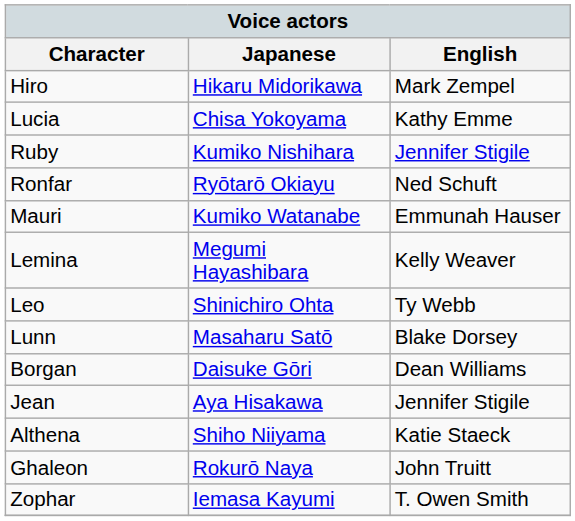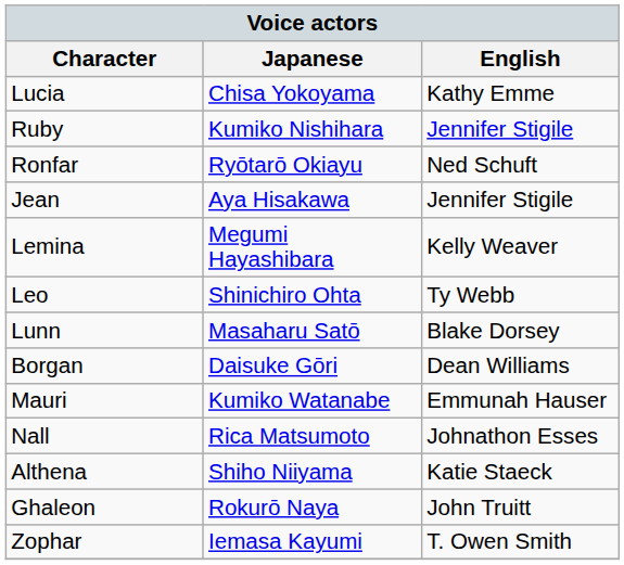 <table class="wikitable collapsible collapsed" style="clear:none; float:right; font-size:90%; margin:5px; width:25%" cellpadding="3">
 <tr>
 <th colspan="3" style="background-color: #d1dbdf;">Voice actors</th>
 </tr>
 <tr>
 <th width="10%">Character</th>
 <th width="10%">Japanese</th>
 <th width="10%">English</th>
-</tr>
-<tr>
-<td>Hiro</td>
-<td><a href='#'>Hikaru Midorikawa</a></td>
-<td>Mark Zempel</td>
 </tr>
 <tr>
 <td>Lucia</td>
 <td><a href='#'>Chisa Yokoyama</a></td>
 <td>Kathy Emme</td>
 </tr>
 <tr>
 <td>Ruby</td>
 <td><a href='#'>Kumiko Nishihara</a></td>
 <td><a href='#'>Jennifer Stigile</a></td>
 </tr>
 <tr>
 <td>Ronfar</td>
 <td><a href='#'>Ryōtarō Okiayu</a></td>
 <td>Ned Schuft</td>
 </tr>
 <tr>
-<td>Mauri</td>
-<td><a href='#'>Kumiko Watanabe</a></td>
-<td>Emmunah Hauser</td>
+<td>Jean</td>
+<td><a href='#'>Aya Hisakawa</a></td>
+<td>Jennifer Stigile</td>
 </tr>
 <tr>
 <td>Lemina</td>
 <td><a href='#'>Megumi Hayashibara</a></td>
 <td>Kelly Weaver</td>
 </tr>
 <tr>
 <td>Leo</td>
 <td><a href='#'>Shinichiro Ohta</a></td>
 <td>Ty Webb</td>
 </tr>
 <tr>
 <td>Lunn</td>
 <td><a href='#'>Masaharu Satō</a></td>
 <td>Blake Dorsey</td>
 </tr>
 <tr>
 <td>Borgan</td>
 <td><a href='#'>Daisuke Gōri</a></td>
 <td>Dean Williams</td>
 </tr>
 <tr>
-<td>Jean</td>
-<td><a href='#'>Aya Hisakawa</a></td>
-<td>Jennifer Stigile</td>
+<td>Mauri</td>
+<td><a href='#'>Kumiko Watanabe</a></td>
+<td>Emmunah Hauser</td>
+</tr>
+<tr>
+<td>Nall</td>
+<td><a href='#'>Rica Matsumoto</a></td>
+<td>Johnathon Esses</td>
 </tr>
 <tr>
 <td>Althena</td>
 <td><a href='#'>Shiho Niiyama</a></td>
 <td>Katie Staeck</td>
 </tr>
 <tr>
 <td>Ghaleon</td>
 <td><a href='#'>Rokurō Naya</a></td>
 <td>John Truitt</td>
 </tr>
 <tr>
 <td>Zophar</td>
 <td><a href='#'>Iemasa Kayumi</a></td>
 <td>T. Owen Smith</td>
 </tr>
 <tr>
 </tr>
 </table>
